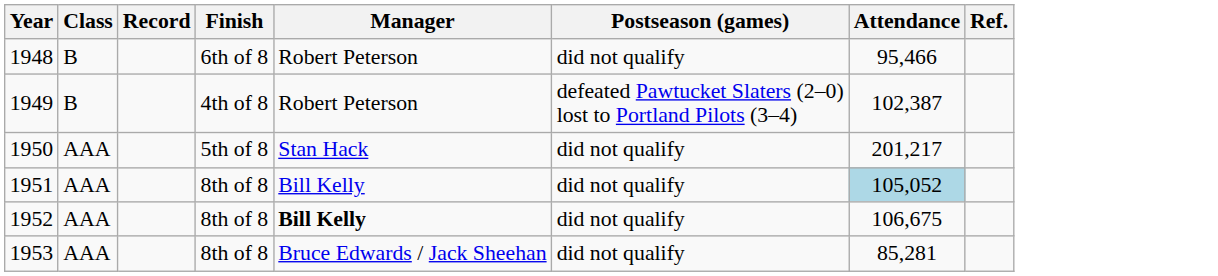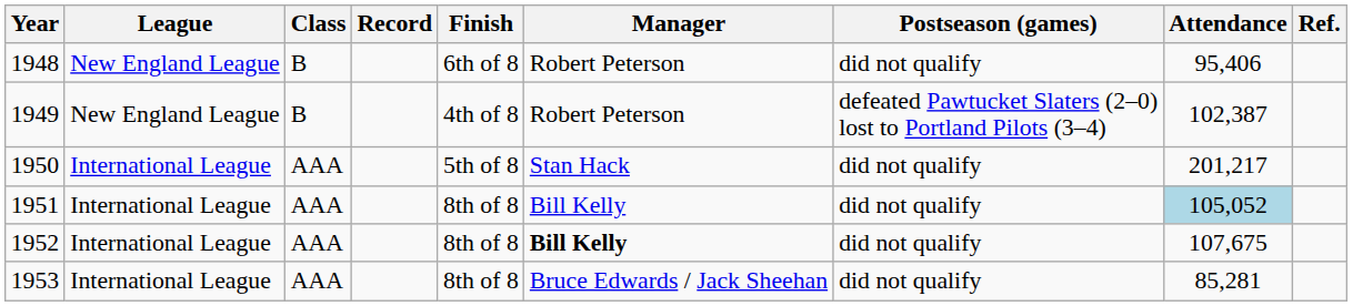 <table class="wikitable">
 <tr>
 <th>Year</th>
+<th>League</th>
 <th>Class</th>
 <th>Record</th>
 <th>Finish</th>
 <th>Manager</th>
 <th>Postseason (games)</th>
 <th>Attendance</th>
 <th>Ref.</th>
 </tr>
 <tr>
 <td>1948</td>
+<td><a href='#'>New England League</a></td>
 <td>B</td>
 <td></td>
 <td>6th of 8</td>
 <td>Robert Peterson</td>
 <td>did not qualify</td>
-<td align=center>95,466</td>
+<td align=center>95,406</td>
 <td></td>
 </tr>
 <tr>
 <td>1949</td>
+<td>New England League</td>
 <td>B</td>
 <td></td>
 <td>4th of 8</td>
 <td>Robert Peterson</td>
 <td>defeated <a href='#'>Pawtucket Slaters</a> (2–0)<br>lost to <a href='#'>Portland Pilots</a> (3–4)</td>
 <td align=center>102,387</td>
 <td></td>
 </tr>
 <tr>
 <td>1950</td>
+<td><a href='#'>International League</a></td>
 <td>AAA</td>
 <td></td>
 <td>5th of 8</td>
 <td><a href='#'>Stan Hack</a></td>
 <td>did not qualify</td>
 <td align=center>201,217</td>
 <td></td>
 </tr>
 <tr>
 <td>1951</td>
+<td>International League</td>
 <td>AAA</td>
 <td></td>
 <td>8th of 8</td>
 <td><a href='#'>Bill Kelly</a></td>
 <td>did not qualify</td>
 <td align=center style="background: lightblue;">105,052</td>
 <td></td>
 </tr>
 <tr>
 <td>1952</td>
+<td>International League</td>
 <td>AAA</td>
 <td></td>
 <td>8th of 8</td>
 <td><strong>Bill Kelly</strong></td>
 <td>did not qualify</td>
-<td align=center>106,675</td>
+<td align=center>107,675</td>
 <td></td>
 </tr>
 <tr>
 <td>1953</td>
+<td>International League</td>
 <td>AAA</td>
 <td></td>
 <td>8th of 8</td>
 <td><a href='#'>Bruce Edwards</a> / <a href='#'>Jack Sheehan</a></td>
 <td>did not qualify</td>
 <td align=center>85,281</td>
 <td></td>
 </tr>
 </table>
